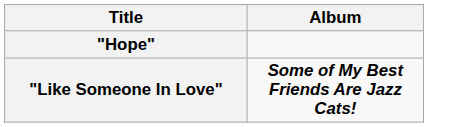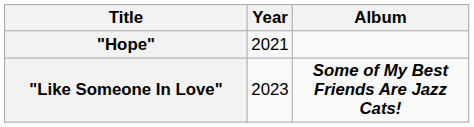 <table class="wikitable plainrowheaders" style="text-align:center;">
 <tr>
 <th scope="col" style="width:14em;">Title</th>
+<th scope="col">Year</th>
 <th scope="col" style="width:10em;">Album</th>
 </tr>
 <tr>
 <th scope="row">"Hope"<br></th>
+<td>2021</td>
 <td></td>
 </tr>
 <tr>
 <th scope="row">"Like Someone In Love"<br></th>
+<td>2023</td>
 <td><strong><em>Some of My Best Friends Are Jazz Cats!</em></strong></td>
 </tr>
 </table>
